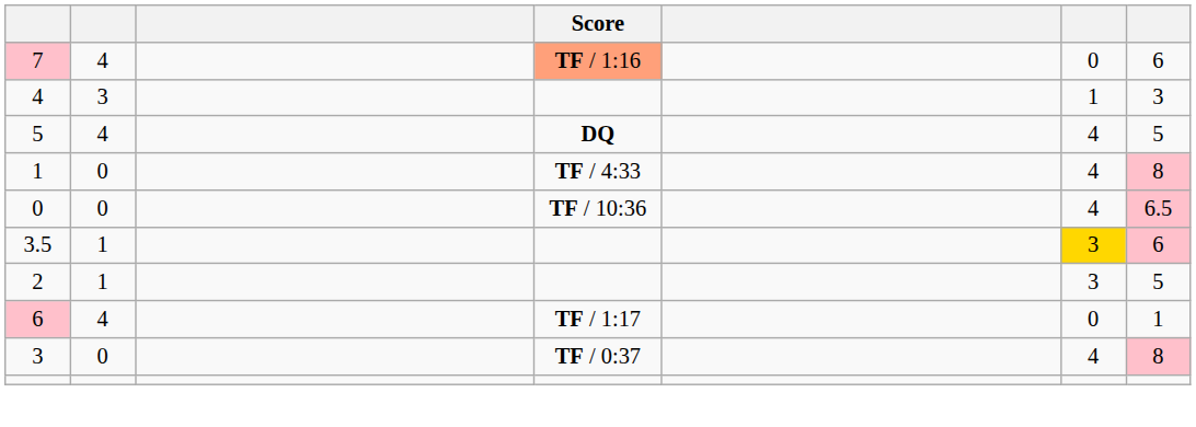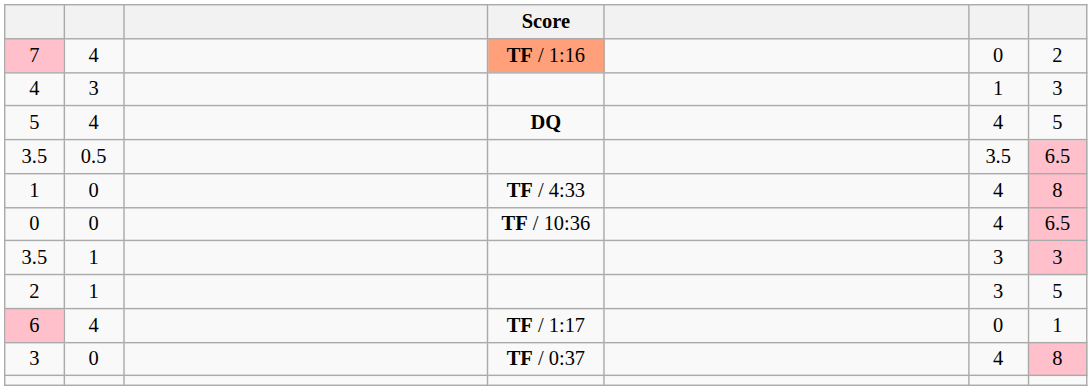 <table class="wikitable" style="text-align: center; font-size:90%" |>
 <tr>
 <th width="35"></th>
 <th width="35"></th>
 <th width="250"></th>
 <th width="75">Score</th>
 <th width="250"></th>
 <th width="35"></th>
 <th width="35"></th>
 </tr>
 <tr>
 <td bgcolor=pink>7</td>
 <td>4</td>
 <td style="text-align:left;"></td>
 <td style="background: lightsalmon;"><strong>TF</strong> / 1:16</td>
 <td style="text-align:left;"><strong></strong></td>
 <td>0</td>
-<td>6</td>
+<td>2</td>
 </tr>
 <tr>
 <td>4</td>
 <td>3</td>
 <td style="text-align:left;"></td>
 <td></td>
 <td style="text-align:left;"><strong></strong></td>
 <td>1</td>
 <td>3</td>
 </tr>
 <tr>
 <td>5</td>
 <td>4</td>
 <td style="text-align:left;"></td>
 <td><strong>DQ</strong></td>
 <td style="text-align:left;"></td>
 <td>4</td>
 <td>5</td>
+</tr>
+<tr>
+<td>3.5</td>
+<td>0.5</td>
+<td style="text-align:left;"><strong></strong></td>
+<td></td>
+<td style="text-align:left;"></td>
+<td>3.5</td>
+<td bgcolor=pink>6.5</td>
 </tr>
 <tr>
 <td>1</td>
 <td>0</td>
 <td style="text-align:left;"><strong></strong></td>
 <td><strong>TF</strong> / 4:33</td>
 <td style="text-align:left;"></td>
 <td>4</td>
 <td bgcolor=pink>8</td>
 </tr>
 <tr>
 <td>0</td>
 <td>0</td>
 <td style="text-align:left;"><strong></strong></td>
 <td><strong>TF</strong> / 10:36</td>
 <td style="text-align:left;"></td>
 <td>4</td>
 <td bgcolor=pink>6.5</td>
 </tr>
 <tr>
 <td>3.5</td>
 <td>1</td>
 <td style="text-align:left;"><strong></strong></td>
 <td></td>
 <td style="text-align:left;"></td>
-<td style="background: gold;">3</td>
-<td bgcolor=pink>6</td>
+<td>3</td>
+<td bgcolor=pink>3</td>
 </tr>
 <tr>
 <td>2</td>
 <td>1</td>
 <td style="text-align:left;"><strong></strong></td>
 <td></td>
 <td style="text-align:left;"></td>
 <td>3</td>
 <td>5</td>
 </tr>
 <tr>
 <td bgcolor=pink>6</td>
 <td>4</td>
 <td style="text-align:left;"></td>
 <td><strong>TF</strong> / 1:17</td>
 <td style="text-align:left;"><strong></strong></td>
 <td>0</td>
 <td>1</td>
 </tr>
 <tr>
 <td>3</td>
 <td>0</td>
 <td style="text-align:left;"><strong></strong></td>
 <td><strong>TF</strong> / 0:37</td>
 <td style="text-align:left;"></td>
 <td>4</td>
 <td bgcolor=pink>8</td>
 </tr>
 <tr>
 <td></td>
 <td></td>
 <td style="text-align:left;"></td>
 <td></td>
 <td style="text-align:left;"></td>
 <td></td>
 <td></td>
 </tr>
 </table>
